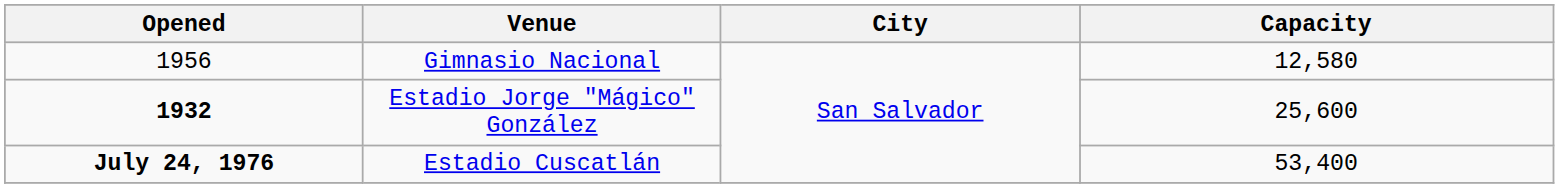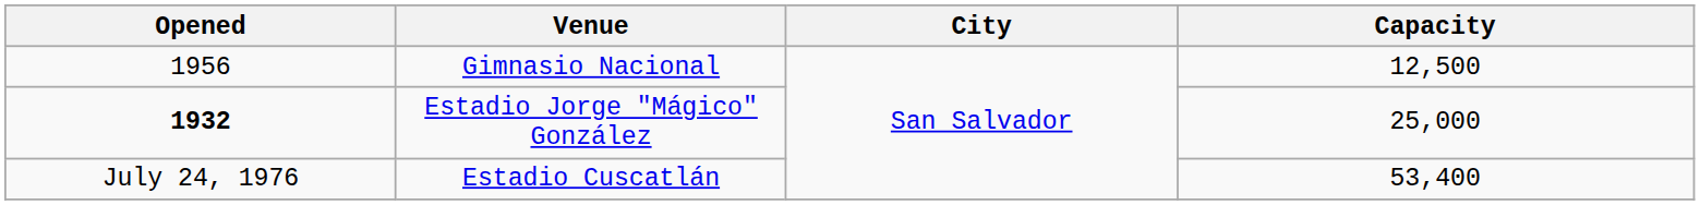 <table class="sortable wikitable" style="text-align:center;">
 <tr>
 <th scope="col" style="width:15em;">Opened</th>
 <th scope="col" style="width:15em;">Venue</th>
 <th scope="col" style="width:15em;">City</th>
 <th scope="col" style="width:20em;">Capacity</th>
 </tr>
 <tr>
 <td>1956</td>
 <td><a href='#'>Gimnasio Nacional</a></td>
 <td rowspan="3"><a href='#'>San Salvador</a></td>
-<td>12,580</td>
+<td>12,500</td>
 </tr>
 <tr>
 <td><strong>1932</strong></td>
 <td><a href='#'>Estadio Jorge "Mágico" González</a></td>
-<td>25,600</td>
+<td>25,000</td>
 </tr>
 <tr>
-<td><strong>July 24, 1976</strong></td>
+<td>July 24, 1976</td>
 <td><a href='#'>Estadio Cuscatlán</a></td>
 <td>53,400</td>
 </tr>
 </table>
